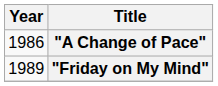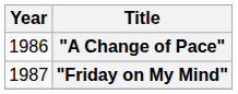 <table class="wikitable plainrowheaders" style="text-align:center;" border="1">
 <tr>
 <th>Year</th>
 <th>Title</th>
 </tr>
 <tr>
 <td>1986</td>
 <th scope="row">"A Change of Pace"</th>
 </tr>
 <tr>
-<td>1989</td>
+<td>1987</td>
 <th scope="row">"Friday on My Mind"</th>
 </tr>
 <tr>
 </tr>
 </table>
